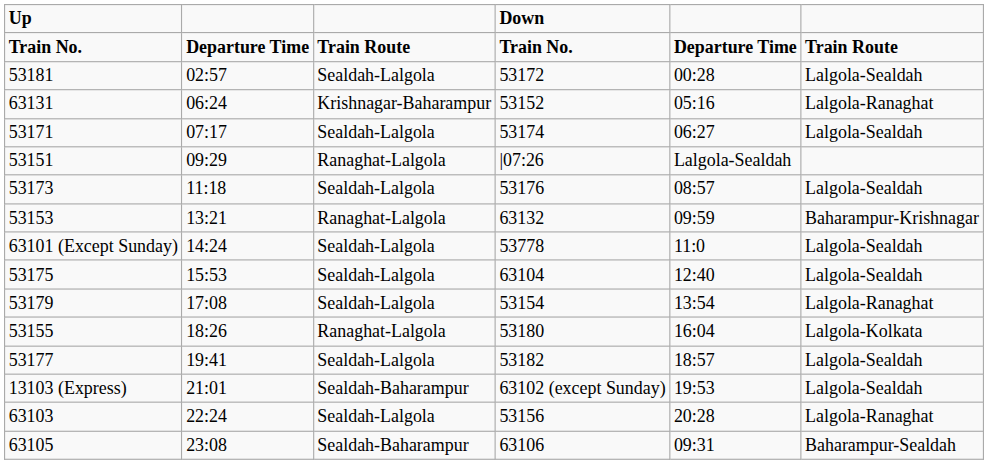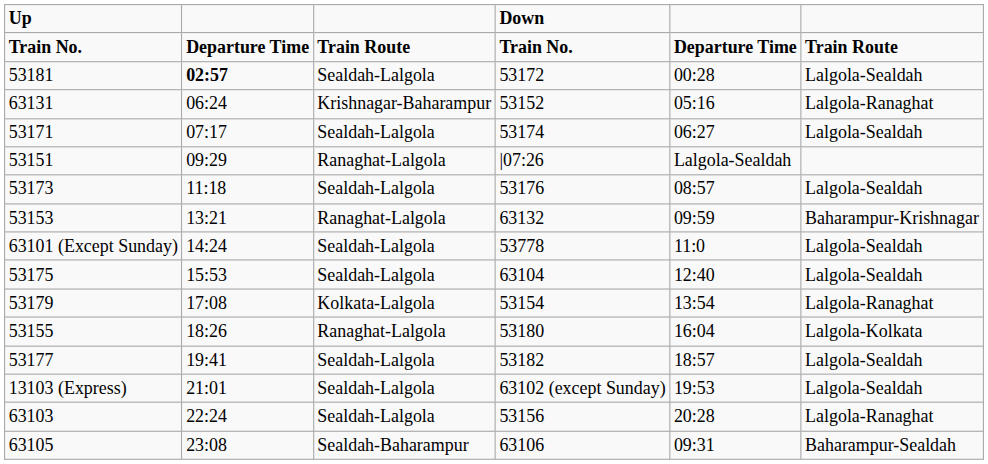 <table class="wikitable">
 <tr>
 <td><strong>Up</strong></td>
 <td></td>
 <td></td>
 <td><strong>Down</strong></td>
 <td></td>
 <td></td>
 </tr>
 <tr>
 <td><strong>Train No.</strong></td>
 <td><strong>Departure Time</strong></td>
 <td><strong>Train Route</strong></td>
 <td><strong>Train No.</strong></td>
 <td><strong>Departure Time</strong></td>
 <td><strong>Train Route</strong></td>
 </tr>
 <tr>
 <td>53181</td>
-<td>02:57</td>
+<td><strong>02:57</strong></td>
 <td>Sealdah-Lalgola</td>
 <td>53172</td>
 <td>00:28</td>
 <td>Lalgola-Sealdah</td>
 </tr>
 <tr>
 <td>63131</td>
 <td>06:24</td>
 <td>Krishnagar-Baharampur</td>
 <td>53152</td>
 <td>05:16</td>
 <td>Lalgola-Ranaghat</td>
 </tr>
 <tr>
 <td>53171</td>
 <td>07:17</td>
 <td>Sealdah-Lalgola</td>
 <td>53174</td>
 <td>06:27</td>
 <td>Lalgola-Sealdah</td>
 </tr>
 <tr>
 <td>53151</td>
 <td>09:29</td>
 <td>Ranaghat-Lalgola</td>
 <td 13104(Express)>|07:26</td>
 <td>Lalgola-Sealdah</td>
 </tr>
 <tr>
 <td>53173</td>
 <td>11:18</td>
 <td>Sealdah-Lalgola</td>
 <td>53176</td>
 <td>08:57</td>
 <td>Lalgola-Sealdah</td>
 </tr>
 <tr>
 <td>53153</td>
 <td>13:21</td>
 <td>Ranaghat-Lalgola</td>
 <td>63132</td>
 <td>09:59</td>
 <td>Baharampur-Krishnagar</td>
 </tr>
 <tr>
 <td>63101 (Except Sunday)</td>
 <td>14:24</td>
 <td>Sealdah-Lalgola</td>
 <td>53778</td>
 <td>11:0</td>
 <td>Lalgola-Sealdah</td>
 </tr>
 <tr>
 <td>53175</td>
 <td>15:53</td>
 <td>Sealdah-Lalgola</td>
 <td>63104</td>
 <td>12:40</td>
 <td>Lalgola-Sealdah</td>
 </tr>
 <tr>
 <td>53179</td>
 <td>17:08</td>
-<td>Sealdah-Lalgola</td>
+<td>Kolkata-Lalgola</td>
 <td>53154</td>
 <td>13:54</td>
 <td>Lalgola-Ranaghat</td>
 </tr>
 <tr>
 <td>53155</td>
 <td>18:26</td>
 <td>Ranaghat-Lalgola</td>
 <td>53180</td>
 <td>16:04</td>
 <td>Lalgola-Kolkata</td>
 </tr>
 <tr>
 <td>53177</td>
 <td>19:41</td>
 <td>Sealdah-Lalgola</td>
 <td>53182</td>
 <td>18:57</td>
 <td>Lalgola-Sealdah</td>
 </tr>
 <tr>
 <td>13103 (Express)</td>
 <td>21:01</td>
-<td>Sealdah-Baharampur</td>
+<td>Sealdah-Lalgola</td>
 <td>63102 (except Sunday)</td>
 <td>19:53</td>
 <td>Lalgola-Sealdah</td>
 </tr>
 <tr>
 <td>63103</td>
 <td>22:24</td>
 <td>Sealdah-Lalgola</td>
 <td>53156</td>
 <td>20:28</td>
 <td>Lalgola-Ranaghat</td>
 </tr>
 <tr>
 <td>63105</td>
 <td>23:08</td>
 <td>Sealdah-Baharampur</td>
 <td>63106</td>
 <td>09:31</td>
 <td>Baharampur-Sealdah</td>
 </tr>
 </table>
